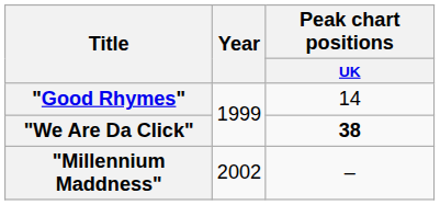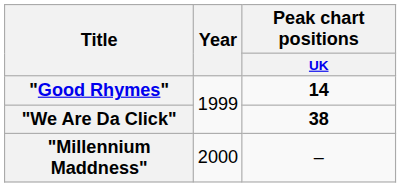 <table class="wikitable plainrowheaders" style="text-align:center;">
 <tr>
 <th scope="col" rowspan="2" style="width:10em;">Title</th>
 <th scope="col" rowspan="2">Year</th>
 <th scope="col" style="width:8em;">Peak chart positions</th>
 </tr>
 <tr>
 <th style="width:3em;font-size:75%;"><a href='#'>UK</a></th>
 </tr>
 <tr>
 <th scope="row">"<a href='#'>Good Rhymes</a>"</th>
 <td rowspan="2">1999</td>
-<td>14</td>
+<td><strong>14</strong></td>
 </tr>
 <tr>
 <th scope="row">"We Are Da Click"</th>
 <td><strong>38</strong></td>
 </tr>
 <tr>
 <th scope="row">"Millennium Maddness"</th>
-<td>2002</td>
+<td>2000</td>
 <td>–</td>
 </tr>
 </table>
